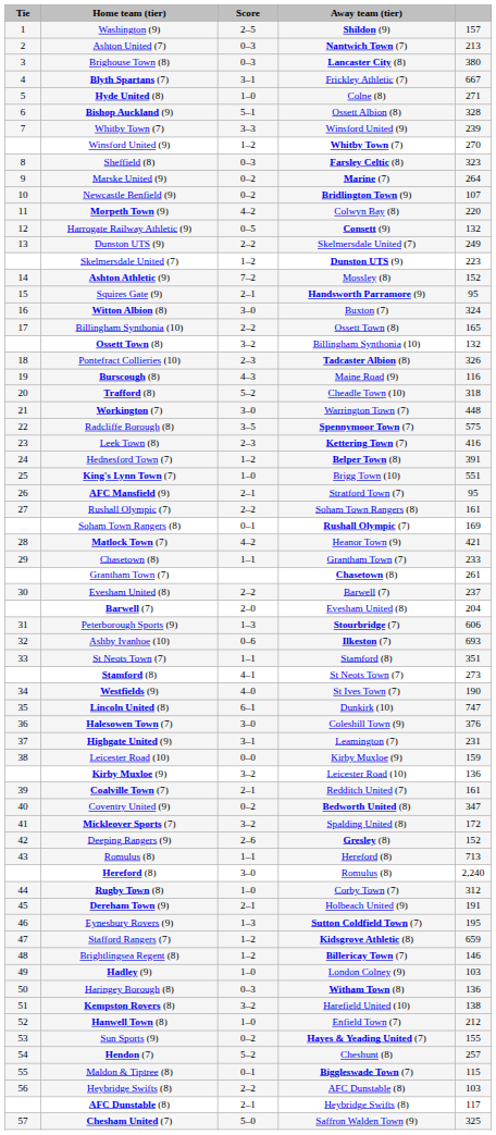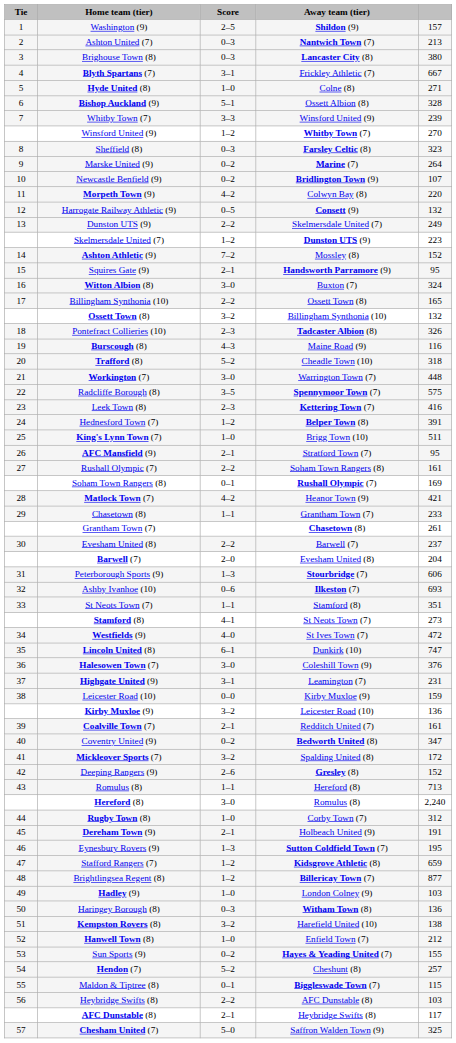 <table class="wikitable" style="width: 700px; background:WhiteSmoke; text-align:center; font-size:90%">
 <tr>
 <td scope="col" style="width:  7.50%; background:silver;"><strong>Tie</strong></td>
 <td scope="col" style="width: 36.25%; background:silver;"><strong>Home team (tier)</strong></td>
 <td scope="col" style="width: 12.50%; background:silver;"><strong>Score</strong></td>
 <td scope="col" style="width: 36.25%; background:silver;"><strong>Away team (tier)</strong></td>
 <td scope="col" style="width:  7.50%; background:silver;"><strong></strong></td>
 </tr>
 <tr>
 <td>1</td>
 <td><a href='#'>Washington</a> (9)</td>
 <td>2–5</td>
 <td><strong><a href='#'>Shildon</a></strong> (9)</td>
 <td>157</td>
 </tr>
 <tr>
 <td>2</td>
 <td><a href='#'>Ashton United</a> (7)</td>
 <td>0–3</td>
 <td><strong><a href='#'>Nantwich Town</a></strong> (7)</td>
 <td>213</td>
 </tr>
 <tr>
 <td>3</td>
 <td><a href='#'>Brighouse Town</a> (8)</td>
 <td>0–3</td>
 <td><strong><a href='#'>Lancaster City</a></strong> (8)</td>
 <td>380</td>
 </tr>
 <tr>
 <td>4</td>
 <td><strong><a href='#'>Blyth Spartans</a></strong> (7)</td>
 <td>3–1</td>
 <td><a href='#'>Frickley Athletic</a> (7)</td>
 <td>667</td>
 </tr>
 <tr>
 <td>5</td>
 <td><strong><a href='#'>Hyde United</a></strong> (8)</td>
 <td>1–0</td>
 <td><a href='#'>Colne</a> (8)</td>
 <td>271</td>
 </tr>
 <tr>
 <td>6</td>
 <td><strong><a href='#'>Bishop Auckland</a></strong> (9)</td>
 <td>5–1</td>
 <td><a href='#'>Ossett Albion</a> (8)</td>
 <td>328</td>
 </tr>
 <tr>
 <td>7</td>
 <td><a href='#'>Whitby Town</a> (7)</td>
 <td>3–3</td>
 <td><a href='#'>Winsford United</a> (9)</td>
 <td>239</td>
 </tr>
 <tr style="background:white;">
 <td><em></em></td>
 <td><a href='#'>Winsford United</a> (9)</td>
 <td>1–2</td>
 <td><strong><a href='#'>Whitby Town</a></strong> (7)</td>
 <td>270</td>
 </tr>
 <tr>
 <td>8</td>
 <td><a href='#'>Sheffield</a> (8)</td>
 <td>0–3</td>
 <td><strong><a href='#'>Farsley Celtic</a></strong> (8)</td>
 <td>323</td>
 </tr>
 <tr>
 <td>9</td>
 <td><a href='#'>Marske United</a> (9)</td>
 <td>0–2</td>
 <td><strong><a href='#'>Marine</a></strong> (7)</td>
 <td>264</td>
 </tr>
 <tr>
 <td>10</td>
 <td><a href='#'>Newcastle Benfield</a> (9)</td>
 <td>0–2</td>
 <td><strong><a href='#'>Bridlington Town</a></strong> (9)</td>
 <td>107</td>
 </tr>
 <tr>
 <td>11</td>
 <td><strong><a href='#'>Morpeth Town</a></strong> (9)</td>
 <td>4–2</td>
 <td><a href='#'>Colwyn Bay</a> (8)</td>
 <td>220</td>
 </tr>
 <tr>
 <td>12</td>
 <td><a href='#'>Harrogate Railway Athletic</a> (9)</td>
 <td>0–5</td>
 <td><strong><a href='#'>Consett</a></strong> (9)</td>
 <td>132</td>
 </tr>
 <tr>
 <td>13</td>
 <td><a href='#'>Dunston UTS</a> (9)</td>
 <td>2–2</td>
 <td><a href='#'>Skelmersdale United</a> (7)</td>
 <td>249</td>
 </tr>
 <tr style="background:white;">
 <td><em></em></td>
 <td><a href='#'>Skelmersdale United</a> (7)</td>
 <td>1–2</td>
 <td><strong><a href='#'>Dunston UTS</a></strong> (9)</td>
 <td>223</td>
 </tr>
 <tr>
 <td>14</td>
 <td><strong><a href='#'>Ashton Athletic</a></strong> (9)</td>
 <td>7–2</td>
 <td><a href='#'>Mossley</a> (8)</td>
 <td>152</td>
 </tr>
 <tr>
 <td>15</td>
 <td><a href='#'>Squires Gate</a> (9)</td>
 <td>2–1</td>
 <td><strong><a href='#'>Handsworth Parramore</a></strong> (9)</td>
 <td>95</td>
 </tr>
 <tr>
 <td>16</td>
 <td><strong><a href='#'>Witton Albion</a></strong> (8)</td>
 <td>3–0</td>
 <td><a href='#'>Buxton</a> (7)</td>
 <td>324</td>
 </tr>
 <tr>
 <td>17</td>
 <td><a href='#'>Billingham Synthonia</a> (10)</td>
 <td>2–2</td>
 <td><a href='#'>Ossett Town</a> (8)</td>
 <td>165</td>
 </tr>
 <tr style="background:white;">
 <td><em></em></td>
 <td><strong><a href='#'>Ossett Town</a></strong> (8)</td>
 <td>3–2</td>
 <td><a href='#'>Billingham Synthonia</a> (10)</td>
 <td>132</td>
 </tr>
 <tr>
 <td>18</td>
 <td><a href='#'>Pontefract Collieries</a> (10)</td>
 <td>2–3</td>
 <td><strong><a href='#'>Tadcaster Albion</a></strong> (8)</td>
 <td>326</td>
 </tr>
 <tr>
 <td>19</td>
 <td><strong><a href='#'>Burscough</a></strong> (8)</td>
 <td>4–3</td>
 <td><a href='#'>Maine Road</a> (9)</td>
 <td>116</td>
 </tr>
 <tr>
 <td>20</td>
 <td><strong><a href='#'>Trafford</a></strong> (8)</td>
 <td>5–2</td>
 <td><a href='#'>Cheadle Town</a> (10)</td>
 <td>318</td>
 </tr>
 <tr>
 <td>21</td>
 <td><strong><a href='#'>Workington</a></strong> (7)</td>
 <td>3–0</td>
 <td><a href='#'>Warrington Town</a> (7)</td>
 <td>448</td>
 </tr>
 <tr>
 <td>22</td>
 <td><a href='#'>Radcliffe Borough</a> (8)</td>
 <td>3–5</td>
 <td><strong><a href='#'>Spennymoor Town</a></strong> (7)</td>
 <td>575</td>
 </tr>
 <tr>
 <td>23</td>
 <td><a href='#'>Leek Town</a> (8)</td>
 <td>2–3</td>
 <td><strong><a href='#'>Kettering Town</a></strong> (7)</td>
 <td>416</td>
 </tr>
 <tr>
 <td>24</td>
 <td><a href='#'>Hednesford Town</a> (7)</td>
 <td>1–2</td>
 <td><strong><a href='#'>Belper Town</a></strong> (8)</td>
 <td>391</td>
 </tr>
 <tr>
 <td>25</td>
 <td><strong><a href='#'>King's Lynn Town</a></strong> (7)</td>
 <td>1–0</td>
 <td><a href='#'>Brigg Town</a> (10)</td>
-<td>551</td>
+<td>511</td>
 </tr>
 <tr>
 <td>26</td>
 <td><strong><a href='#'>AFC Mansfield</a></strong> (9)</td>
 <td>2–1</td>
 <td><a href='#'>Stratford Town</a> (7)</td>
 <td>95</td>
 </tr>
 <tr>
 <td>27</td>
 <td><a href='#'>Rushall Olympic</a> (7)</td>
 <td>2–2</td>
 <td><a href='#'>Soham Town Rangers</a> (8)</td>
 <td>161</td>
 </tr>
 <tr style="background:white;">
 <td><em></em></td>
 <td><a href='#'>Soham Town Rangers</a> (8)</td>
 <td>0–1</td>
 <td><strong><a href='#'>Rushall Olympic</a></strong> (7)</td>
 <td>169</td>
 </tr>
 <tr>
 <td>28</td>
 <td><strong><a href='#'>Matlock Town</a></strong> (7)</td>
 <td>4–2</td>
 <td><a href='#'>Heanor Town</a> (9)</td>
 <td>421</td>
 </tr>
 <tr>
 <td>29</td>
 <td><a href='#'>Chasetown</a> (8)</td>
 <td>1–1</td>
 <td><a href='#'>Grantham Town</a> (7)</td>
 <td>233</td>
 </tr>
 <tr style="background:white;">
 <td><em></em></td>
 <td><a href='#'>Grantham Town</a> (7)</td>
 <td></td>
 <td><strong><a href='#'>Chasetown</a></strong> (8)</td>
 <td>261</td>
 </tr>
 <tr>
 <td>30</td>
 <td><a href='#'>Evesham United</a> (8)</td>
 <td>2–2</td>
 <td><a href='#'>Barwell</a> (7)</td>
 <td>237</td>
 </tr>
 <tr style="background:white;">
 <td><em></em></td>
 <td><strong><a href='#'>Barwell</a></strong> (7)</td>
 <td>2–0</td>
 <td><a href='#'>Evesham United</a> (8)</td>
 <td>204</td>
 </tr>
 <tr>
 <td>31</td>
 <td><a href='#'>Peterborough Sports</a> (9)</td>
 <td>1–3</td>
 <td><strong><a href='#'>Stourbridge</a></strong> (7)</td>
 <td>606</td>
 </tr>
 <tr>
 <td>32</td>
 <td><a href='#'>Ashby Ivanhoe</a> (10)</td>
 <td>0–6</td>
 <td><strong><a href='#'>Ilkeston</a></strong> (7)</td>
 <td>693</td>
 </tr>
 <tr>
 <td>33</td>
 <td><a href='#'>St Neots Town</a> (7)</td>
 <td>1–1</td>
 <td><a href='#'>Stamford</a> (8)</td>
 <td>351</td>
 </tr>
 <tr style="background:white;">
 <td><em></em></td>
 <td><strong><a href='#'>Stamford</a></strong> (8)</td>
 <td>4–1</td>
 <td><a href='#'>St Neots Town</a> (7)</td>
 <td>273</td>
 </tr>
 <tr>
 <td>34</td>
 <td><strong><a href='#'>Westfields</a></strong> (9)</td>
 <td>4–0</td>
 <td><a href='#'>St Ives Town</a> (7)</td>
-<td>190</td>
+<td>472</td>
 </tr>
 <tr>
 <td>35</td>
 <td><strong><a href='#'>Lincoln United</a></strong> (8)</td>
 <td>6–1</td>
 <td><a href='#'>Dunkirk</a> (10)</td>
 <td>747</td>
 </tr>
 <tr>
 <td>36</td>
 <td><strong><a href='#'>Halesowen Town</a></strong> (7)</td>
 <td>3–0</td>
 <td><a href='#'>Coleshill Town</a> (9)</td>
 <td>376</td>
 </tr>
 <tr>
 <td>37</td>
 <td><strong><a href='#'>Highgate United</a></strong> (9)</td>
 <td>3–1</td>
 <td><a href='#'>Leamington</a> (7)</td>
 <td>231</td>
 </tr>
 <tr>
 <td>38</td>
 <td><a href='#'>Leicester Road</a> (10)</td>
 <td>0–0</td>
 <td><a href='#'>Kirby Muxloe</a> (9)</td>
 <td>159</td>
 </tr>
 <tr style="background:white;">
 <td><em></em></td>
 <td><strong><a href='#'>Kirby Muxloe</a></strong> (9)</td>
 <td>3–2 </td>
 <td><a href='#'>Leicester Road</a> (10)</td>
 <td>136</td>
 </tr>
 <tr>
 <td>39</td>
 <td><strong><a href='#'>Coalville Town</a></strong> (7)</td>
 <td>2–1</td>
 <td><a href='#'>Redditch United</a> (7)</td>
 <td>161</td>
 </tr>
 <tr>
 <td>40</td>
 <td><a href='#'>Coventry United</a> (9)</td>
 <td>0–2</td>
 <td><strong><a href='#'>Bedworth United</a></strong> (8)</td>
 <td>347</td>
 </tr>
 <tr>
 <td>41</td>
 <td><strong><a href='#'>Mickleover Sports</a></strong> (7)</td>
 <td>3–2</td>
 <td><a href='#'>Spalding United</a> (8)</td>
 <td>172</td>
 </tr>
 <tr>
 <td>42</td>
 <td><a href='#'>Deeping Rangers</a> (9)</td>
 <td>2–6</td>
 <td><strong><a href='#'>Gresley</a></strong> (8)</td>
 <td>152</td>
 </tr>
 <tr>
 <td>43</td>
 <td><a href='#'>Romulus</a> (8)</td>
 <td>1–1</td>
 <td><a href='#'>Hereford</a> (8)</td>
 <td>713</td>
 </tr>
 <tr style="background:white;">
 <td><em></em></td>
 <td><strong><a href='#'>Hereford</a></strong> (8)</td>
 <td>3–0</td>
 <td><a href='#'>Romulus</a> (8)</td>
 <td>2,240</td>
 </tr>
 <tr>
 <td>44</td>
 <td><strong><a href='#'>Rugby Town</a></strong> (8)</td>
 <td>1–0</td>
 <td><a href='#'>Corby Town</a> (7)</td>
 <td>312</td>
 </tr>
 <tr>
 <td>45</td>
 <td><strong><a href='#'>Dereham Town</a></strong> (9)</td>
 <td>2–1</td>
 <td><a href='#'>Holbeach United</a> (9)</td>
 <td>191</td>
 </tr>
 <tr>
 <td>46</td>
 <td><a href='#'>Eynesbury Rovers</a> (9)</td>
 <td>1–3</td>
 <td><strong><a href='#'>Sutton Coldfield Town</a></strong> (7)</td>
 <td>195</td>
 </tr>
 <tr>
 <td>47</td>
 <td><a href='#'>Stafford Rangers</a> (7)</td>
 <td>1–2</td>
 <td><strong><a href='#'>Kidsgrove Athletic</a></strong> (8)</td>
 <td>659</td>
 </tr>
 <tr>
 <td>48</td>
 <td><a href='#'>Brightlingsea Regent</a> (8)</td>
 <td>1–2</td>
 <td><strong><a href='#'>Billericay Town</a></strong> (7)</td>
-<td>146</td>
+<td>877</td>
 </tr>
 <tr>
 <td>49</td>
 <td><strong><a href='#'>Hadley</a></strong> (9)</td>
 <td>1–0</td>
 <td><a href='#'>London Colney</a> (9)</td>
 <td>103</td>
 </tr>
 <tr>
 <td>50</td>
 <td><a href='#'>Haringey Borough</a> (8)</td>
 <td>0–3</td>
 <td><strong><a href='#'>Witham Town</a></strong> (8)</td>
 <td>136</td>
 </tr>
 <tr>
 <td>51</td>
 <td><strong><a href='#'>Kempston Rovers</a></strong> (8)</td>
 <td>3–2</td>
 <td><a href='#'>Harefield United</a> (10)</td>
 <td>138</td>
 </tr>
 <tr>
 <td>52</td>
 <td><strong><a href='#'>Hanwell Town</a></strong> (8)</td>
 <td>1–0</td>
 <td><a href='#'>Enfield Town</a> (7)</td>
 <td>212</td>
 </tr>
 <tr>
 <td>53</td>
 <td><a href='#'>Sun Sports</a> (9)</td>
 <td>0–2</td>
 <td><strong><a href='#'>Hayes & Yeading United</a></strong> (7)</td>
 <td>155</td>
 </tr>
 <tr>
 <td>54</td>
 <td><strong><a href='#'>Hendon</a></strong> (7)</td>
 <td>5–2</td>
 <td><a href='#'>Cheshunt</a> (8)</td>
 <td>257</td>
 </tr>
 <tr>
 <td>55</td>
 <td><a href='#'>Maldon & Tiptree</a> (8)</td>
 <td>0–1</td>
 <td><strong><a href='#'>Biggleswade Town</a></strong> (7)</td>
 <td>115</td>
 </tr>
 <tr>
 <td>56</td>
 <td><a href='#'>Heybridge Swifts</a> (8)</td>
 <td>2–2</td>
 <td><a href='#'>AFC Dunstable</a> (8)</td>
 <td>103</td>
 </tr>
 <tr style="background:white;">
 <td><em></em></td>
 <td><strong><a href='#'>AFC Dunstable</a></strong> (8)</td>
 <td>2–1</td>
 <td><a href='#'>Heybridge Swifts</a> (8)</td>
 <td>117</td>
 </tr>
 <tr>
 <td>57</td>
 <td><strong><a href='#'>Chesham United</a></strong> (7)</td>
 <td>5–0</td>
 <td><a href='#'>Saffron Walden Town</a> (9)</td>
 <td>325</td>
 </tr>
 </table>
